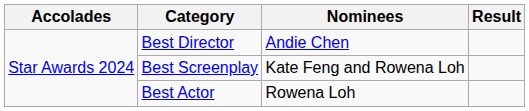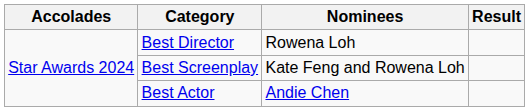 <table class="wikitable sortable">
 <tr>
 <th>Accolades</th>
 <th>Category</th>
 <th>Nominees</th>
 <th>Result</th>
 </tr>
 <tr>
 <td rowspan="3"><a href='#'>Star Awards 2024</a></td>
 <td><a href='#'>Best Director</a></td>
-<td><a href='#'>Andie Chen</a></td>
+<td>Rowena Loh</td>
 <td></td>
 </tr>
 <tr>
 <td><a href='#'>Best Screenplay</a></td>
 <td>Kate Feng and Rowena Loh</td>
 <td></td>
 </tr>
 <tr>
 <td><a href='#'>Best Actor</a></td>
-<td>Rowena Loh</td>
+<td><a href='#'>Andie Chen</a></td>
 <td></td>
 </tr>
 </table>
